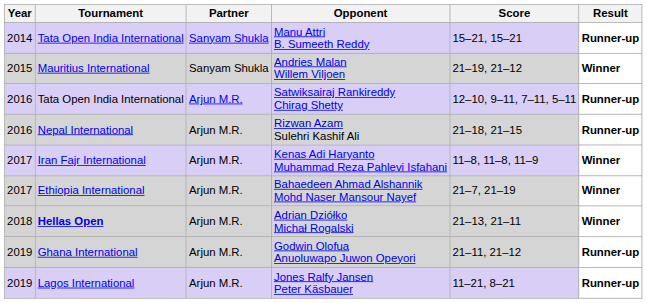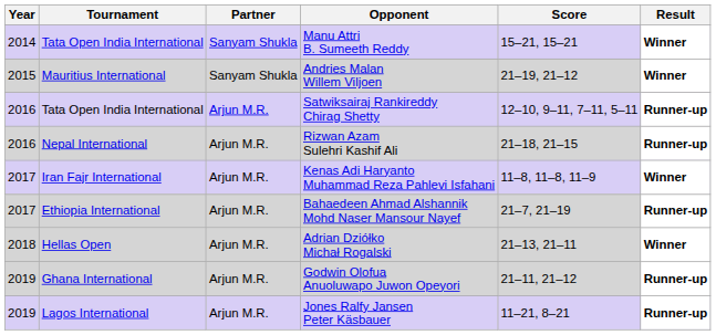 <table class="sortable wikitable" style="font-size: 90%;">
 <tr>
 <th>Year</th>
 <th>Tournament</th>
 <th>Partner</th>
 <th>Opponent</th>
 <th>Score</th>
 <th>Result</th>
 </tr>
 <tr style="background:#D8CEF6">
 <td align="center">2014</td>
 <td align="left"><a href='#'>Tata Open India International</a></td>
 <td align="left"> <a href='#'>Sanyam Shukla</a></td>
 <td align="left"> <a href='#'>Manu Attri</a> <br>  <a href='#'>B. Sumeeth Reddy</a></td>
 <td align="left">15–21, 15–21</td>
-<td style="text-align:left; background:white"> <strong>Runner-up</strong></td>
+<td style="text-align:left; background:white"> <strong>Winner</strong></td>
 </tr>
 <tr style="background:#D5D5D5">
 <td align="center">2015</td>
 <td align="left"><a href='#'>Mauritius International</a></td>
 <td align="left"> Sanyam Shukla</td>
 <td align="left"> <a href='#'>Andries Malan</a> <br>  <a href='#'>Willem Viljoen</a></td>
 <td align="left">21–19, 21–12</td>
 <td style="text-align:left; background:white"> <strong>Winner</strong></td>
 </tr>
 <tr style="background:#D8CEF6">
 <td align="center">2016</td>
 <td align="left">Tata Open India International</td>
 <td align="left"> <a href='#'>Arjun M.R.</a></td>
 <td align="left"> <a href='#'>Satwiksairaj Rankireddy</a> <br>  <a href='#'>Chirag Shetty</a></td>
 <td align="left">12–10, 9–11, 7–11, 5–11</td>
 <td style="text-align:left; background:white"> <strong>Runner-up</strong></td>
 </tr>
 <tr style="background:#D5D5D5">
 <td align="center">2016</td>
 <td align="left"><a href='#'>Nepal International</a></td>
 <td align="left"> Arjun M.R.</td>
 <td align="left"> <a href='#'>Rizwan Azam</a> <br>  Sulehri Kashif Ali</td>
 <td align="left">21–18, 21–15</td>
 <td style="text-align:left; background:white"> <strong>Runner-up</strong></td>
 </tr>
 <tr style="background:#D8CEF6">
 <td align="center">2017</td>
 <td align="left"><a href='#'>Iran Fajr International</a></td>
 <td align="left"> Arjun M.R.</td>
 <td align="left"> <a href='#'>Kenas Adi Haryanto</a> <br>  <a href='#'>Muhammad Reza Pahlevi Isfahani</a></td>
 <td align="left">11–8, 11–8, 11–9</td>
 <td style="text-align:left; background:white"> <strong>Winner</strong></td>
 </tr>
 <tr style="background:#D5D5D5">
 <td align="center">2017</td>
 <td align="left"><a href='#'>Ethiopia International</a></td>
 <td align="left"> Arjun M.R.</td>
 <td align="left"> <a href='#'>Bahaedeen Ahmad Alshannik</a> <br>  <a href='#'>Mohd Naser Mansour Nayef</a></td>
 <td align="left">21–7, 21–19</td>
-<td style="text-align:left; background:white"> <strong>Winner</strong></td>
+<td style="text-align:left; background:white"> <strong>Runner-up</strong></td>
 </tr>
 <tr style="background:#D5D5D5">
 <td align="center">2018</td>
-<td align="left"><strong><a href='#'>Hellas Open</a></strong></td>
+<td align="left"><a href='#'>Hellas Open</a></td>
 <td align="left"> Arjun M.R.</td>
 <td align="left"> <a href='#'>Adrian Dziółko</a> <br>  <a href='#'>Michał Rogalski</a></td>
 <td align="left">21–13, 21–11</td>
 <td style="text-align:left; background:white"> <strong>Winner</strong></td>
 </tr>
 <tr style="background:#D5D5D5">
 <td align="center">2019</td>
 <td align="left"><a href='#'>Ghana International</a></td>
 <td align="left"> Arjun M.R.</td>
 <td align="left"> <a href='#'>Godwin Olofua</a> <br>  <a href='#'>Anuoluwapo Juwon Opeyori</a></td>
 <td align="left">21–11, 21–12</td>
 <td style="text-align:left; background:white"> <strong>Runner-up</strong></td>
 </tr>
 <tr style="background:#D8CEF6">
 <td align="center">2019</td>
 <td align="left"><a href='#'>Lagos International</a></td>
 <td align="left"> Arjun M.R.</td>
 <td align="left"> <a href='#'>Jones Ralfy Jansen</a> <br>  <a href='#'>Peter Käsbauer</a></td>
 <td align="left">11–21, 8–21</td>
 <td style="text-align:left; background:white"> <strong>Runner-up</strong></td>
 </tr>
 </table>
